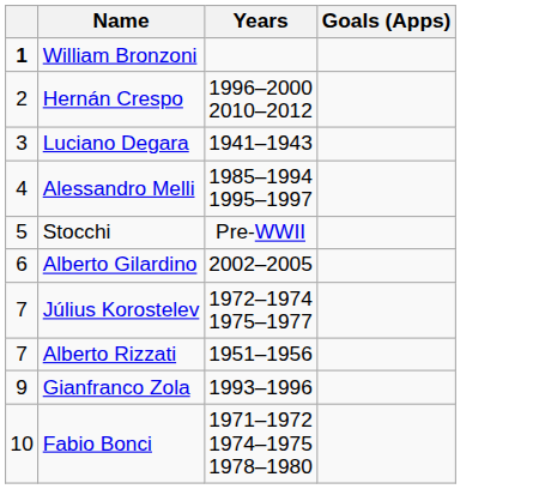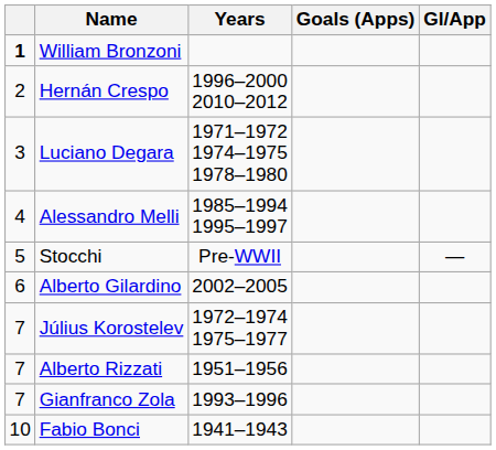 <table class="wikitable sortable" style="text-align: center">
 <tr>
 <th></th>
 <th>Name</th>
 <th>Years</th>
 <th>Goals (Apps)</th>
+<th>Gl/App</th>
 </tr>
 <tr>
 <td><strong>1</strong></td>
 <td align="left"> <a href='#'>William Bronzoni</a></td>
+<td></td>
 <td></td>
 <td></td>
 </tr>
 <tr>
 <td>2</td>
 <td align="left"> <a href='#'>Hernán Crespo</a></td>
 <td>1996–2000<br>2010–2012</td>
 <td></td>
+<td></td>
 </tr>
 <tr>
 <td>3</td>
 <td align="left"> <a href='#'>Luciano Degara</a></td>
-<td>1941–1943</td>
+<td>1971–1972<br>1974–1975<br>1978–1980</td>
+<td></td>
 <td></td>
 </tr>
 <tr>
 <td>4</td>
 <td align="left"> <a href='#'>Alessandro Melli</a></td>
 <td>1985–1994<br>1995–1997</td>
 <td></td>
+<td></td>
 </tr>
 <tr>
 <td>5</td>
 <td align="left"> Stocchi</td>
 <td>Pre-<a href='#'>WWII</a></td>
 <td></td>
+<td>—</td>
 </tr>
 <tr>
 <td>6</td>
 <td align="left"> <a href='#'>Alberto Gilardino</a></td>
 <td>2002–2005</td>
+<td></td>
 <td></td>
 </tr>
 <tr>
 <td>7</td>
 <td align="left"> <a href='#'>Július Korostelev</a></td>
 <td>1972–1974<br>1975–1977</td>
 <td></td>
+<td></td>
 </tr>
 <tr>
 <td>7</td>
 <td align="left"> <a href='#'>Alberto Rizzati</a></td>
 <td>1951–1956</td>
 <td></td>
+<td></td>
 </tr>
 <tr>
-<td>9</td>
+<td>7</td>
 <td align="left"> <a href='#'>Gianfranco Zola</a></td>
 <td>1993–1996</td>
+<td></td>
 <td></td>
 </tr>
 <tr>
 <td>10</td>
 <td align="left"> <a href='#'>Fabio Bonci</a></td>
-<td>1971–1972<br>1974–1975<br>1978–1980</td>
+<td>1941–1943</td>
+<td></td>
 <td></td>
 </tr>
 </table>
